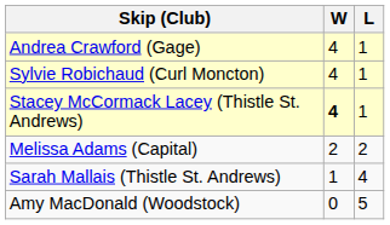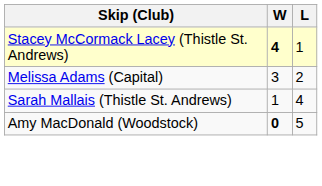 <table class=wikitable>
 <tr>
 <th width=285>Skip (Club)</th>
 <th width=20>W</th>
 <th width=20>L</th>
-</tr>
-<tr bgcolor=#ffffcc>
-<td><a href='#'>Andrea Crawford</a> (Gage)</td>
-<td>4</td>
-<td>1</td>
-</tr>
-<tr bgcolor=#ffffcc>
-<td><a href='#'>Sylvie Robichaud</a> (Curl Moncton)</td>
-<td>4</td>
-<td>1</td>
 </tr>
 <tr bgcolor=#ffffcc>
 <td><a href='#'>Stacey McCormack Lacey</a> (Thistle St. Andrews)</td>
 <td><strong>4</strong></td>
 <td>1</td>
 </tr>
 <tr>
 <td><a href='#'>Melissa Adams</a> (Capital)</td>
-<td>2</td>
+<td>3</td>
 <td>2</td>
 </tr>
 <tr>
 <td><a href='#'>Sarah Mallais</a> (Thistle St. Andrews)</td>
 <td>1</td>
 <td>4</td>
 </tr>
 <tr>
 <td>Amy MacDonald (Woodstock)</td>
-<td>0</td>
+<td><strong>0</strong></td>
 <td>5</td>
 </tr>
 </table>
